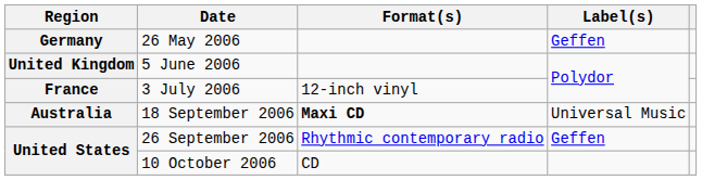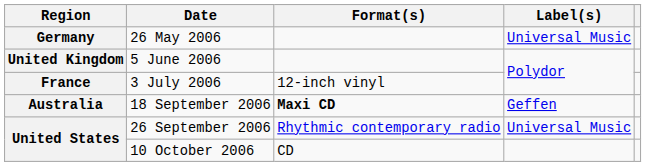 <table class="wikitable plainrowheaders">
 <tr>
 <th scope="col">Region</th>
 <th scope="col">Date</th>
 <th scope="col">Format(s)</th>
 <th scope="col">Label(s)</th>
 <th scope="col"></th>
 </tr>
 <tr>
 <th scope="row">Germany</th>
 <td>26 May 2006</td>
 <td></td>
-<td><a href='#'>Geffen</a></td>
+<td><a href='#'>Universal Music</a></td>
 <td></td>
 </tr>
 <tr>
 <th scope="row">United Kingdom</th>
 <td>5 June 2006</td>
 <td></td>
 <td rowspan="2"><a href='#'>Polydor</a></td>
 <td></td>
 </tr>
 <tr>
 <th scope="row">France</th>
 <td>3 July 2006</td>
 <td>12-inch vinyl</td>
 <td></td>
 </tr>
 <tr>
 <th scope="row">Australia</th>
 <td>18 September 2006</td>
 <td><strong>Maxi CD</strong></td>
-<td>Universal Music</td>
+<td><a href='#'>Geffen</a></td>
 <td></td>
 </tr>
 <tr>
 <th scope="row" rowspan="2">United States</th>
 <td>26 September 2006</td>
 <td><a href='#'>Rhythmic contemporary radio</a></td>
-<td><a href='#'>Geffen</a></td>
+<td><a href='#'>Universal Music</a></td>
 <td></td>
 </tr>
 <tr>
 <td>10 October 2006</td>
 <td>CD</td>
 <td></td>
 <td></td>
 </tr>
 </table>
